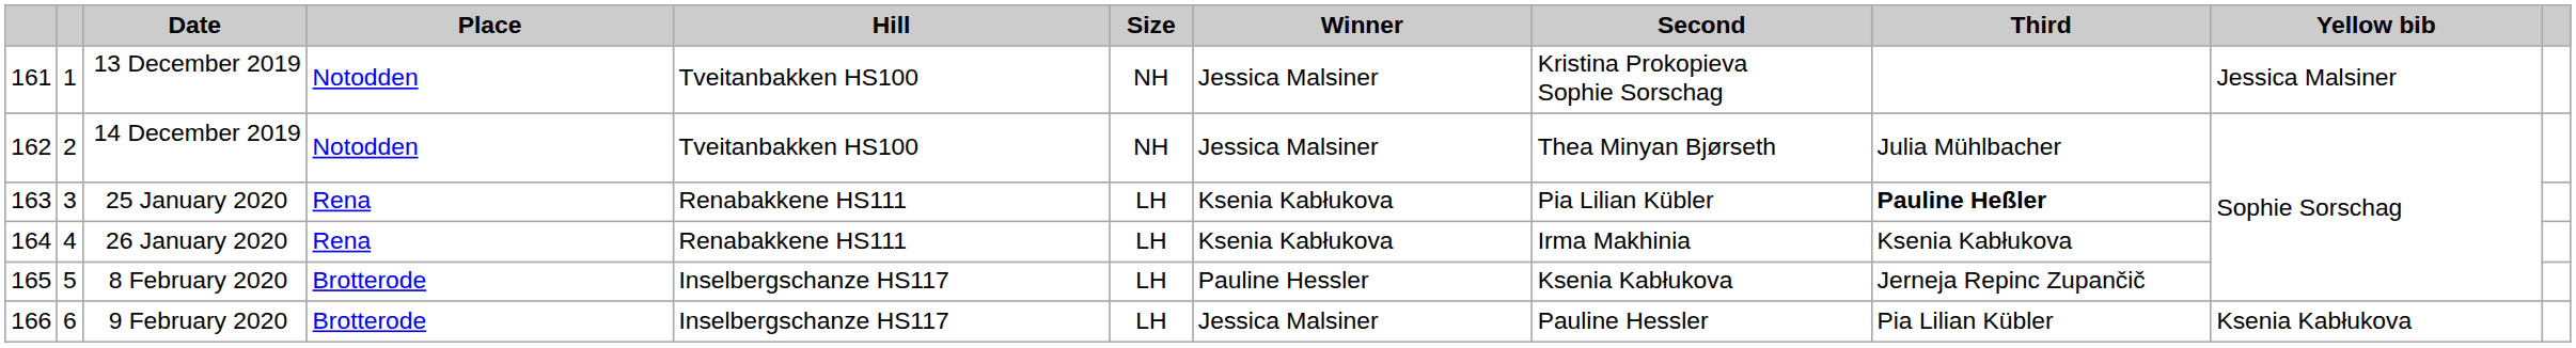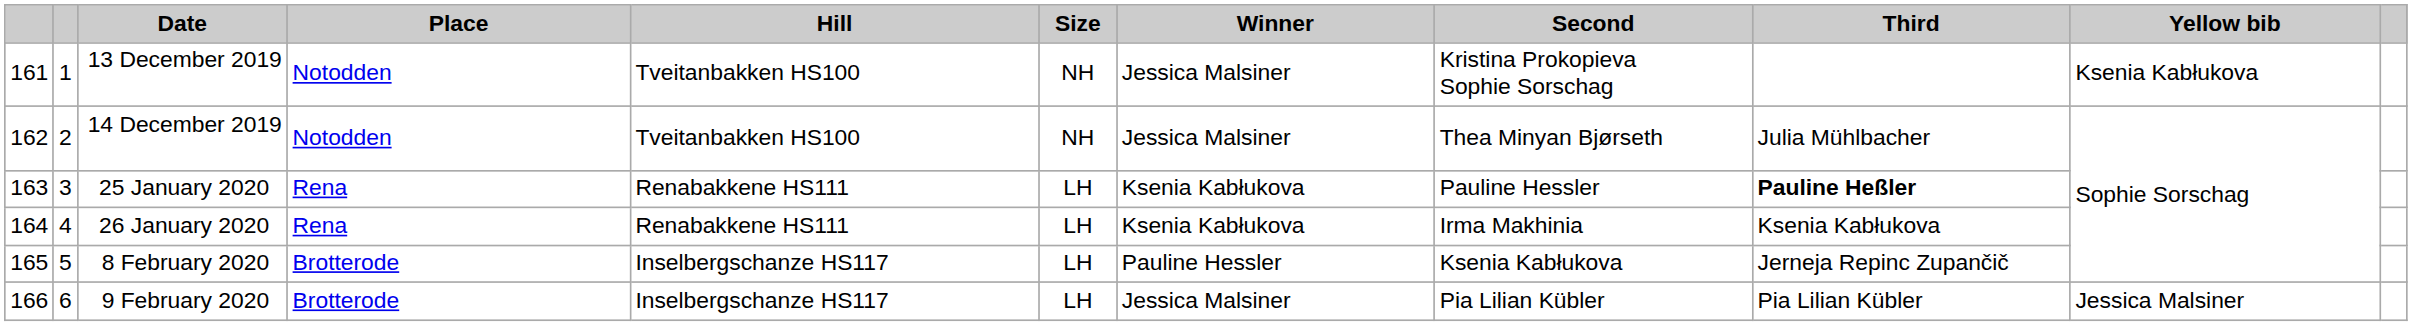 <table class="wikitable plainrowheaders" style="background:#fff; font-size:86%; line-height:16px; border:grey solid 1px; border-collapse:collapse;">
 <tr style="background:#ccc; text-align:center;">
 <th scope="col" style="background:#ccc; width=25 px;"></th>
 <th scope="col" style="background:#ccc; width=30 px;"></th>
 <th scope="col" style="background:#ccc; width:120px;">Date</th>
 <th scope="col" style="background:#ccc; width:200px;">Place</th>
 <th scope="col" style="background:#ccc; width:240px;">Hill</th>
 <th scope="col" style="background:#ccc; width:40px;">Size</th>
 <th scope="col" style="background:#ccc; width:185px;">Winner</th>
 <th scope="col" style="background:#ccc; width:185px;">Second</th>
 <th scope="col" style="background:#ccc; width:185px;">Third</th>
 <th scope="col" style="background:#ccc; width:180px;">Yellow bib</th>
 <th scope="col" style="background:#ccc; width:10px;"></th>
 </tr>
 <tr>
 <td align=center>161</td>
 <td align=center>1</td>
 <td align=right>13 December 2019  </td>
 <td> <a href='#'>Notodden</a></td>
 <td>Tveitanbakken HS100</td>
 <td align=center>NH</td>
 <td> Jessica Malsiner</td>
 <td> Kristina Prokopieva<br> Sophie Sorschag</td>
 <td></td>
-<td> Jessica Malsiner</td>
+<td> Ksenia Kabłukova</td>
 <td></td>
 </tr>
 <tr>
 <td align=center>162</td>
 <td align=center>2</td>
 <td align=right>14 December 2019  </td>
 <td> <a href='#'>Notodden</a></td>
 <td>Tveitanbakken HS100</td>
 <td align=center>NH</td>
 <td> Jessica Malsiner</td>
 <td> Thea Minyan Bjørseth</td>
 <td> Julia Mühlbacher</td>
 <td rowspan=4> Sophie Sorschag</td>
 <td></td>
 </tr>
 <tr>
 <td align=center>163</td>
 <td align=center>3</td>
 <td align=right>25 January 2020  </td>
 <td> <a href='#'>Rena</a></td>
 <td>Renabakkene HS111</td>
 <td align=center>LH</td>
 <td> Ksenia Kabłukova</td>
-<td> Pia Lilian Kübler</td>
+<td> Pauline Hessler</td>
 <td><strong> Pauline Heßler</strong></td>
 <td></td>
 </tr>
 <tr>
 <td align=center>164</td>
 <td align=center>4</td>
 <td align=right>26 January 2020  </td>
 <td> <a href='#'>Rena</a></td>
 <td>Renabakkene HS111</td>
 <td align=center>LH</td>
 <td> Ksenia Kabłukova</td>
 <td> Irma Makhinia</td>
 <td> Ksenia Kabłukova</td>
 <td></td>
 </tr>
 <tr>
 <td align=center>165</td>
 <td align=center>5</td>
 <td align=right>8 February 2020  </td>
 <td> <a href='#'>Brotterode</a></td>
 <td>Inselbergschanze HS117</td>
 <td align=center>LH</td>
 <td> Pauline Hessler</td>
 <td> Ksenia Kabłukova</td>
 <td> Jerneja Repinc Zupančič</td>
 <td></td>
 </tr>
 <tr>
 <td align=center>166</td>
 <td align=center>6</td>
 <td align=right>9 February 2020  </td>
 <td> <a href='#'>Brotterode</a></td>
 <td>Inselbergschanze HS117</td>
 <td align=center>LH</td>
 <td> Jessica Malsiner</td>
-<td> Pauline Hessler</td>
+<td> Pia Lilian Kübler</td>
 <td>  Pia Lilian Kübler</td>
-<td> Ksenia Kabłukova</td>
+<td> Jessica Malsiner</td>
 <td></td>
 </tr>
 </table>
